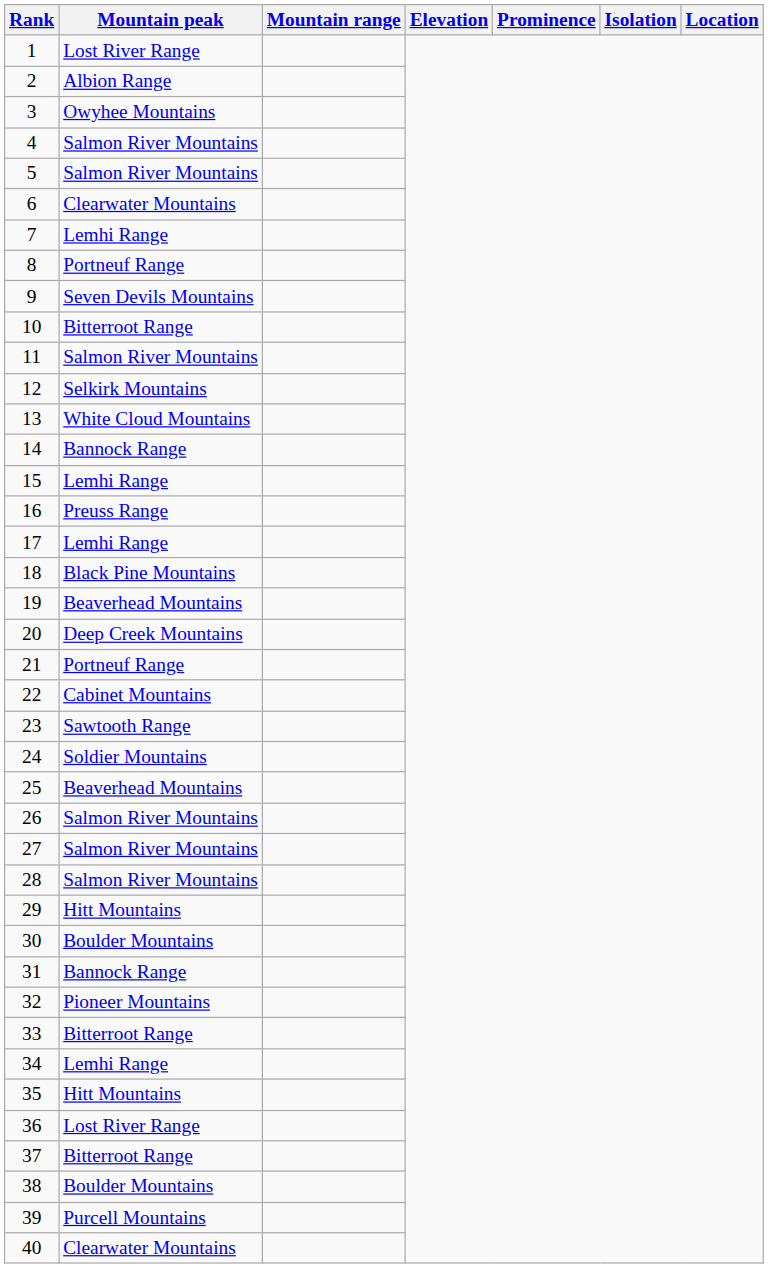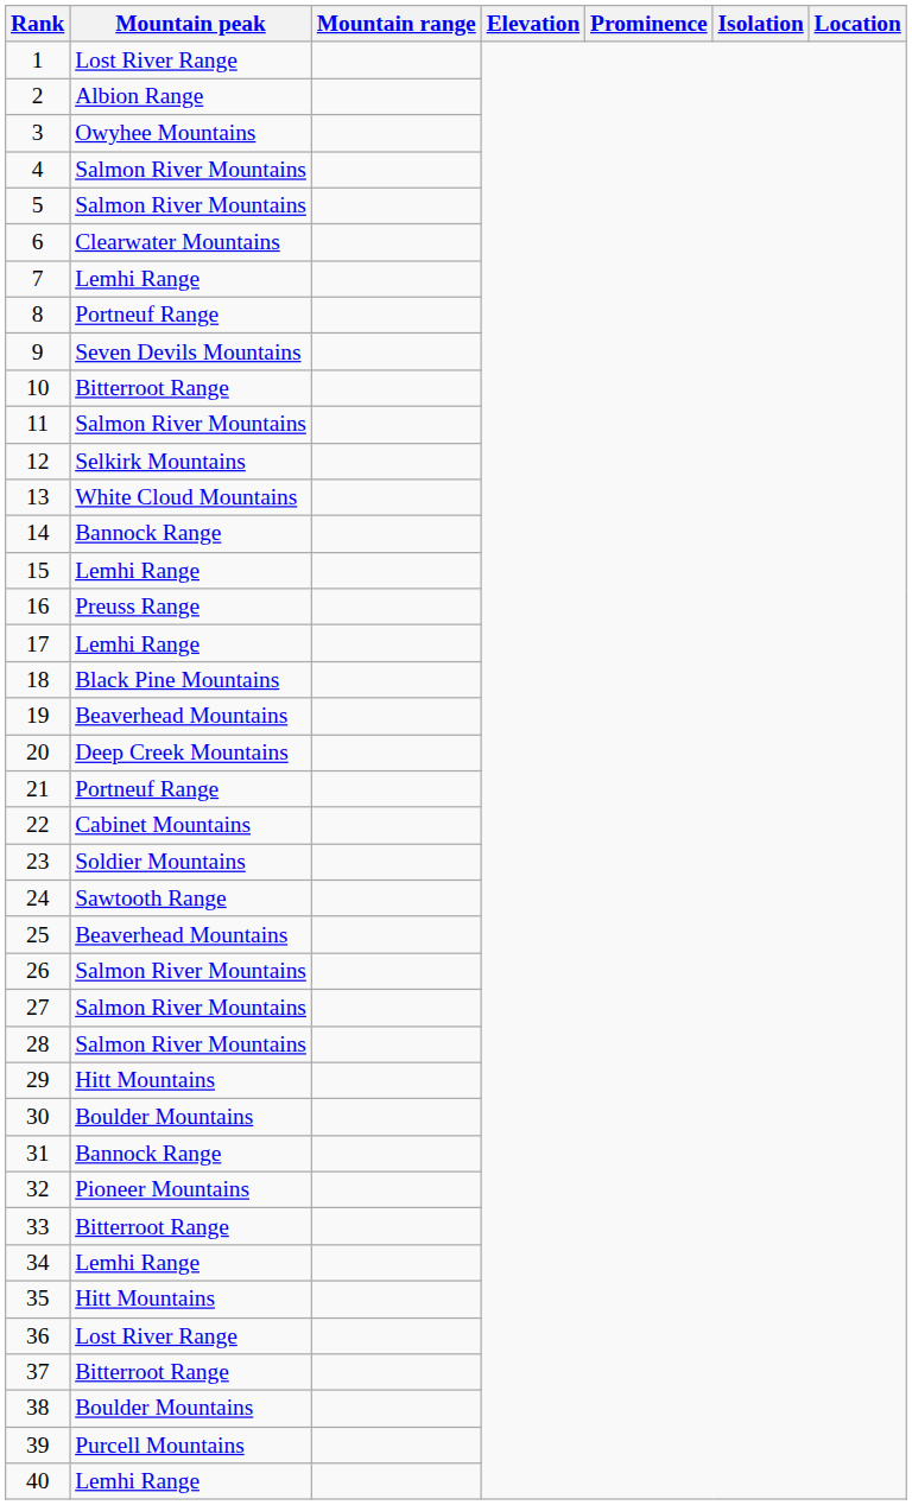 <table class="wikitable sortable">
 <tr>
 <th><a href='#'>Rank</a></th>
 <th><a href='#'>Mountain peak</a></th>
 <th><a href='#'>Mountain range</a></th>
 <th><a href='#'>Elevation</a></th>
 <th><a href='#'>Prominence</a></th>
 <th><a href='#'>Isolation</a></th>
 <th><a href='#'>Location</a></th>
 </tr>
 <tr>
 <td align=center>1<br></td>
 <td><a href='#'>Lost River Range</a><br></td>
 <td></td>
 </tr>
 <tr>
 <td align=center>2<br></td>
 <td><a href='#'>Albion Range</a><br></td>
 <td></td>
 </tr>
 <tr>
 <td align=center>3<br></td>
 <td><a href='#'>Owyhee Mountains</a><br></td>
 <td></td>
 </tr>
 <tr>
 <td align=center>4<br></td>
 <td><a href='#'>Salmon River Mountains</a><br></td>
 <td></td>
 </tr>
 <tr>
 <td align=center>5<br></td>
 <td><a href='#'>Salmon River Mountains</a><br></td>
 <td></td>
 </tr>
 <tr>
 <td align=center>6<br></td>
 <td><a href='#'>Clearwater Mountains</a><br></td>
 <td></td>
 </tr>
 <tr>
 <td align=center>7<br></td>
 <td><a href='#'>Lemhi Range</a><br></td>
 <td></td>
 </tr>
 <tr>
 <td align=center>8<br></td>
 <td><a href='#'>Portneuf Range</a><br></td>
 <td></td>
 </tr>
 <tr>
 <td align=center>9<br></td>
 <td><a href='#'>Seven Devils Mountains</a><br></td>
 <td></td>
 </tr>
 <tr>
 <td align=center>10<br></td>
 <td><a href='#'>Bitterroot Range</a><br></td>
 <td></td>
 </tr>
 <tr>
 <td align=center>11<br></td>
 <td><a href='#'>Salmon River Mountains</a><br></td>
 <td></td>
 </tr>
 <tr>
 <td align=center>12<br></td>
 <td><a href='#'>Selkirk Mountains</a><br></td>
 <td></td>
 </tr>
 <tr>
 <td align=center>13<br></td>
 <td><a href='#'>White Cloud Mountains</a><br></td>
 <td></td>
 </tr>
 <tr>
 <td align=center>14<br></td>
 <td><a href='#'>Bannock Range</a><br></td>
 <td></td>
 </tr>
 <tr>
 <td align=center>15<br></td>
 <td><a href='#'>Lemhi Range</a><br></td>
 <td></td>
 </tr>
 <tr>
 <td align=center>16<br></td>
 <td><a href='#'>Preuss Range</a><br></td>
 <td></td>
 </tr>
 <tr>
 <td align=center>17<br></td>
 <td><a href='#'>Lemhi Range</a><br></td>
 <td></td>
 </tr>
 <tr>
 <td align=center>18<br></td>
 <td><a href='#'>Black Pine Mountains</a><br></td>
 <td></td>
 </tr>
 <tr>
 <td align=center>19<br></td>
 <td><a href='#'>Beaverhead Mountains</a><br></td>
 <td></td>
 </tr>
 <tr>
 <td align=center>20<br></td>
 <td><a href='#'>Deep Creek Mountains</a><br></td>
 <td></td>
 </tr>
 <tr>
 <td align=center>21<br></td>
 <td><a href='#'>Portneuf Range</a><br></td>
 <td></td>
 </tr>
 <tr>
 <td align=center>22<br></td>
 <td><a href='#'>Cabinet Mountains</a><br></td>
 <td></td>
 </tr>
 <tr>
 <td align=center>23<br></td>
-<td><a href='#'>Sawtooth Range</a><br></td>
+<td><a href='#'>Soldier Mountains</a><br></td>
 <td></td>
 </tr>
 <tr>
 <td align=center>24<br></td>
-<td><a href='#'>Soldier Mountains</a><br></td>
+<td><a href='#'>Sawtooth Range</a><br></td>
 <td></td>
 </tr>
 <tr>
 <td align=center>25<br></td>
 <td><a href='#'>Beaverhead Mountains</a><br></td>
 <td></td>
 </tr>
 <tr>
 <td align=center>26<br></td>
 <td><a href='#'>Salmon River Mountains</a><br></td>
 <td></td>
 </tr>
 <tr>
 <td align=center>27<br></td>
 <td><a href='#'>Salmon River Mountains</a><br></td>
 <td></td>
 </tr>
 <tr>
 <td align=center>28<br></td>
 <td><a href='#'>Salmon River Mountains</a><br></td>
 <td></td>
 </tr>
 <tr>
 <td align=center>29<br></td>
 <td><a href='#'>Hitt Mountains</a><br></td>
 <td></td>
 </tr>
 <tr>
 <td align=center>30<br></td>
 <td><a href='#'>Boulder Mountains</a><br></td>
 <td></td>
 </tr>
 <tr>
 <td align=center>31<br></td>
 <td><a href='#'>Bannock Range</a><br></td>
 <td></td>
 </tr>
 <tr>
 <td align=center>32<br></td>
 <td><a href='#'>Pioneer Mountains</a><br></td>
 <td></td>
 </tr>
 <tr>
 <td align=center>33<br></td>
 <td><a href='#'>Bitterroot Range</a><br></td>
 <td></td>
 </tr>
 <tr>
 <td align=center>34<br></td>
 <td><a href='#'>Lemhi Range</a><br></td>
 <td></td>
 </tr>
 <tr>
 <td align=center>35<br></td>
 <td><a href='#'>Hitt Mountains</a><br></td>
 <td></td>
 </tr>
 <tr>
 <td align=center>36<br></td>
 <td><a href='#'>Lost River Range</a><br></td>
 <td></td>
 </tr>
 <tr>
 <td align=center>37<br></td>
 <td><a href='#'>Bitterroot Range</a><br></td>
 <td></td>
 </tr>
 <tr>
 <td align=center>38<br></td>
 <td><a href='#'>Boulder Mountains</a><br></td>
 <td></td>
 </tr>
 <tr>
 <td align=center>39<br></td>
 <td><a href='#'>Purcell Mountains</a><br></td>
 <td></td>
 </tr>
 <tr>
 <td align=center>40<br></td>
-<td><a href='#'>Clearwater Mountains</a><br></td>
+<td><a href='#'>Lemhi Range</a><br></td>
 <td></td>
 </tr>
 </table>
